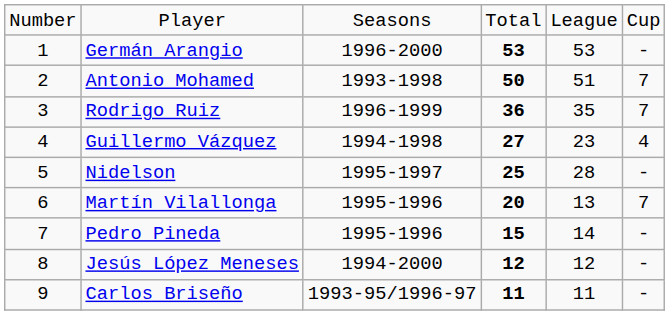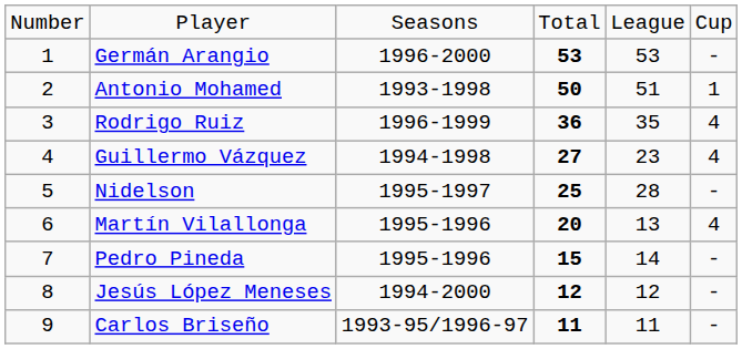 <table class="wikitable" style="text-align: center;">
 <tr>
 <td>Number</td>
 <td>Player</td>
 <td>Seasons</td>
 <td>Total</td>
 <td>League</td>
 <td>Cup</td>
 </tr>
 <tr>
 <td>1</td>
 <td style="text-align:left;"> <a href='#'>Germán Arangio</a></td>
 <td>1996-2000</td>
 <td><strong>53</strong></td>
 <td>53</td>
 <td>-</td>
 </tr>
 <tr>
 <td>2</td>
 <td style="text-align:left;"> <a href='#'>Antonio Mohamed</a></td>
 <td>1993-1998</td>
 <td><strong>50</strong></td>
 <td>51</td>
-<td>7</td>
+<td>1</td>
 </tr>
 <tr>
 <td>3</td>
 <td style="text-align:left;"> <a href='#'>Rodrigo Ruiz</a></td>
 <td>1996-1999</td>
 <td><strong>36</strong></td>
 <td>35</td>
-<td>7</td>
+<td>4</td>
 </tr>
 <tr>
 <td>4</td>
 <td style="text-align:left;"> <a href='#'>Guillermo Vázquez</a></td>
 <td>1994-1998</td>
 <td><strong>27</strong></td>
 <td>23</td>
 <td>4</td>
 </tr>
 <tr>
 <td>5</td>
 <td style="text-align:left;"> <a href='#'>Nidelson</a></td>
 <td>1995-1997</td>
 <td><strong>25</strong></td>
 <td>28</td>
 <td>-</td>
 </tr>
 <tr>
 <td>6</td>
 <td style="text-align:left;"> <a href='#'>Martín Vilallonga</a></td>
 <td>1995-1996</td>
 <td><strong>20</strong></td>
 <td>13</td>
-<td>7</td>
+<td>4</td>
 </tr>
 <tr>
 <td>7</td>
 <td style="text-align:left;"> <a href='#'>Pedro Pineda</a></td>
 <td>1995-1996</td>
 <td><strong>15</strong></td>
 <td>14</td>
 <td>-</td>
 </tr>
 <tr>
 <td>8</td>
 <td style="text-align:left;"> <a href='#'>Jesús López Meneses</a></td>
 <td>1994-2000</td>
 <td><strong>12</strong></td>
 <td>12</td>
 <td>-</td>
 </tr>
 <tr>
 <td>9</td>
 <td style="text-align:left;"> <a href='#'>Carlos Briseño</a></td>
 <td>1993-95/1996-97</td>
 <td><strong>11</strong></td>
 <td>11</td>
 <td>-</td>
 </tr>
 </table>
